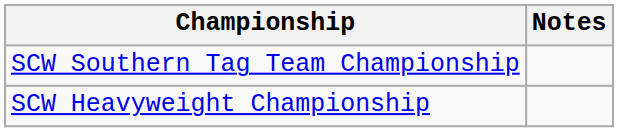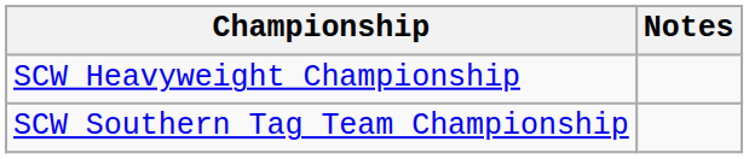 <table class="wikitable" style="font-size: 95%;">
 <tr>
 <th>Championship</th>
 <th>Notes</th>
 </tr>
 <tr>
+<td><a href='#'>SCW Heavyweight Championship</a></td>
+<td></td>
+</tr>
+<tr>
 <td><a href='#'>SCW Southern Tag Team Championship</a></td>
 <td></td>
 </tr>
-<tr>
-<td><a href='#'>SCW Heavyweight Championship</a></td>
-<td></td>
-</tr>
 </table>
